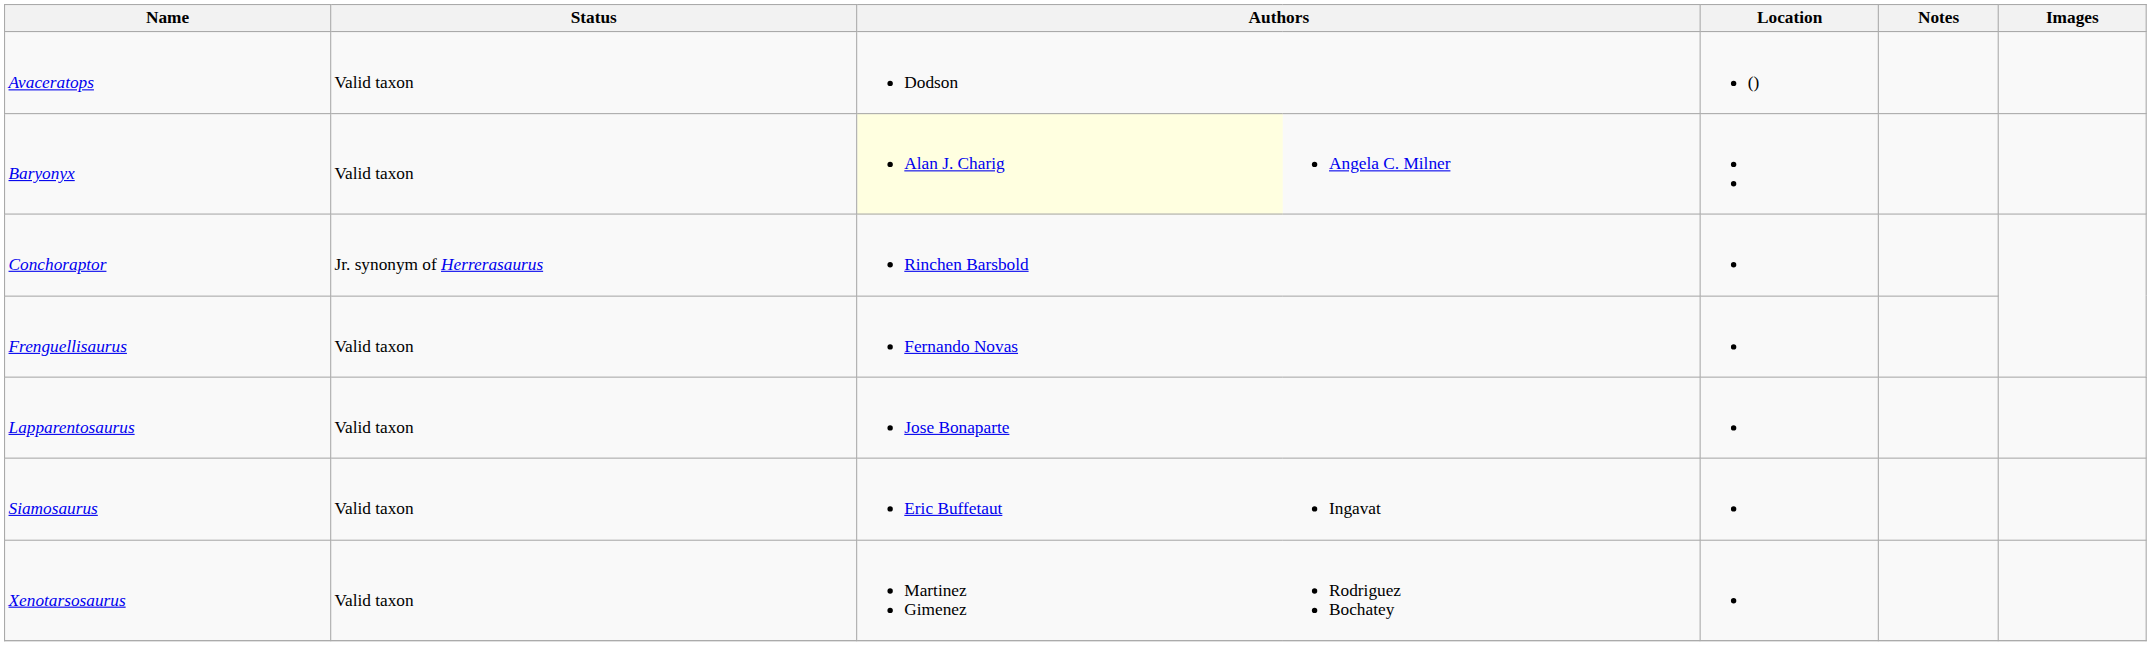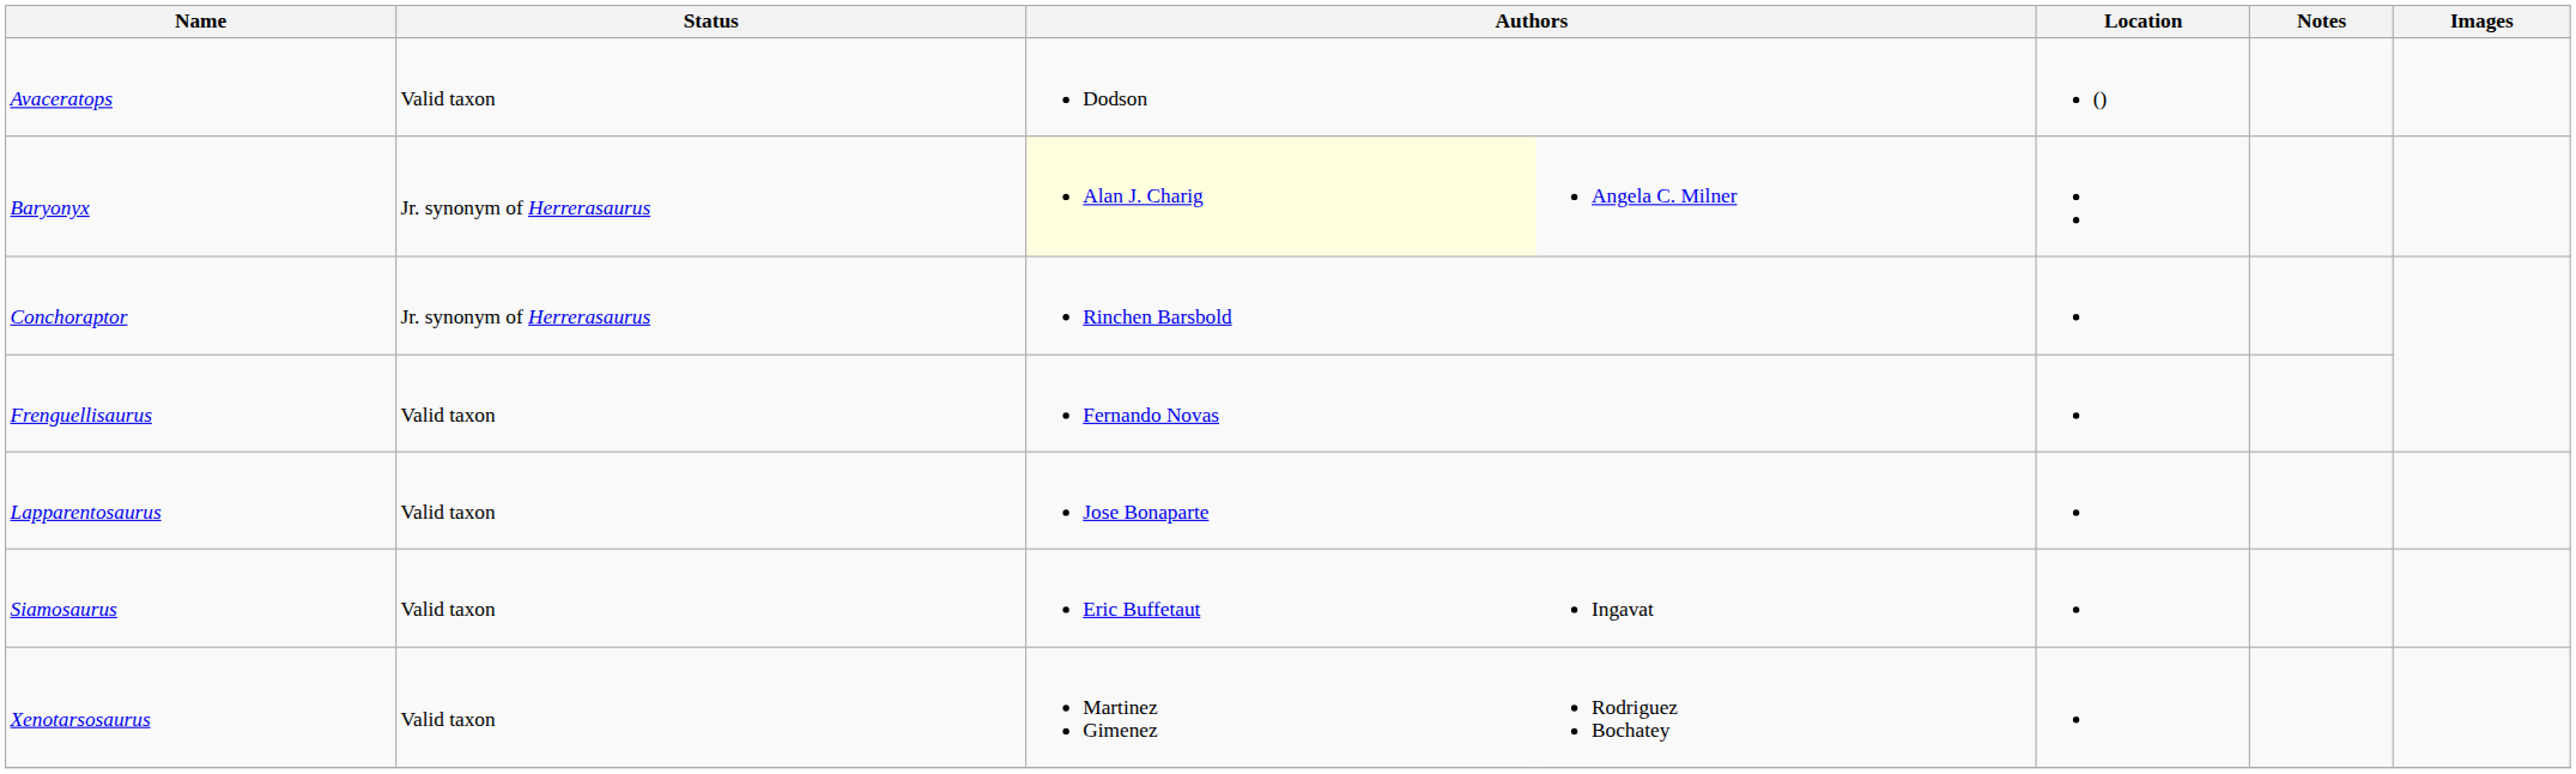 <table class="wikitable sortable" align="center" width="100%">
 <tr>
 <th>Name</th>
 <th>Status</th>
 <th colspan="2">Authors</th>
 <th>Location</th>
 <th class="unsortable">Notes</th>
 <th>Images</th>
 </tr>
 <tr>
 <td><br><em><a href='#'>Avaceratops</a></em></td>
 <td><br>Valid taxon</td>
 <td style="border-right:0px" valign="top"><br><ul><li>Dodson</li></ul></td>
 <td style="border-left:0px" valign="top"></td>
 <td><br><ul><li> ()</li></ul></td>
 <td></td>
 <td></td>
 </tr>
 <tr>
 <td><br><em><a href='#'>Baryonyx</a></em></td>
-<td><br>Valid taxon</td>
+<td><br>Jr. synonym of <em><a href='#'>Herrerasaurus</a></em></td>
 <td style="background: lightyellow; border-right:0px" valign="top"><br><ul><li><a href='#'>Alan J. Charig</a></li></ul></td>
 <td style="border-left:0px" valign="top"><br><ul><li><a href='#'>Angela C. Milner</a></li></ul></td>
 <td><br><ul><li></li><li></li></ul></td>
 <td></td>
 <td></td>
 </tr>
 <tr>
 <td><br><em><a href='#'>Conchoraptor</a></em></td>
 <td><br>Jr. synonym of <em><a href='#'>Herrerasaurus</a></em></td>
 <td style="border-right:0px" valign="top"><br><ul><li><a href='#'>Rinchen Barsbold</a></li></ul></td>
 <td style="border-left:0px" valign="top"></td>
 <td><br><ul><li></li></ul></td>
 <td></td>
 </tr>
 <tr>
 <td><br><em><a href='#'>Frenguellisaurus</a></em></td>
 <td><br>Valid taxon</td>
 <td style="border-right:0px" valign="top"><br><ul><li><a href='#'>Fernando Novas</a></li></ul></td>
 <td style="border-left:0px" valign="top"></td>
 <td><br><ul><li></li></ul></td>
 <td></td>
 </tr>
 <tr>
 <td><br><em><a href='#'>Lapparentosaurus</a></em></td>
 <td><br>Valid taxon</td>
 <td style="border-right:0px" valign="top"><br><ul><li><a href='#'>Jose Bonaparte</a></li></ul></td>
 <td style="border-left:0px" valign="top"></td>
 <td><br><ul><li></li></ul></td>
 <td></td>
 <td></td>
 </tr>
 <tr>
 <td><br><em><a href='#'>Siamosaurus</a></em></td>
 <td><br>Valid taxon</td>
 <td style="border-right:0px" valign="top"><br><ul><li><a href='#'>Eric Buffetaut</a></li></ul></td>
 <td style="border-left:0px" valign="top"><br><ul><li>Ingavat</li></ul></td>
 <td><br><ul><li></li></ul></td>
 <td></td>
 <td></td>
 </tr>
 <tr>
 <td><br><em><a href='#'>Xenotarsosaurus</a></em></td>
 <td><br>Valid taxon</td>
 <td style="border-right:0px" valign="top"><br><ul><li>Martinez</li><li>Gimenez</li></ul></td>
 <td style="border-left:0px" valign="top"><br><ul><li>Rodriguez</li><li>Bochatey</li></ul></td>
 <td><br><ul><li></li></ul></td>
 <td></td>
 <td></td>
 </tr>
 <tr>
 </tr>
 </table>
